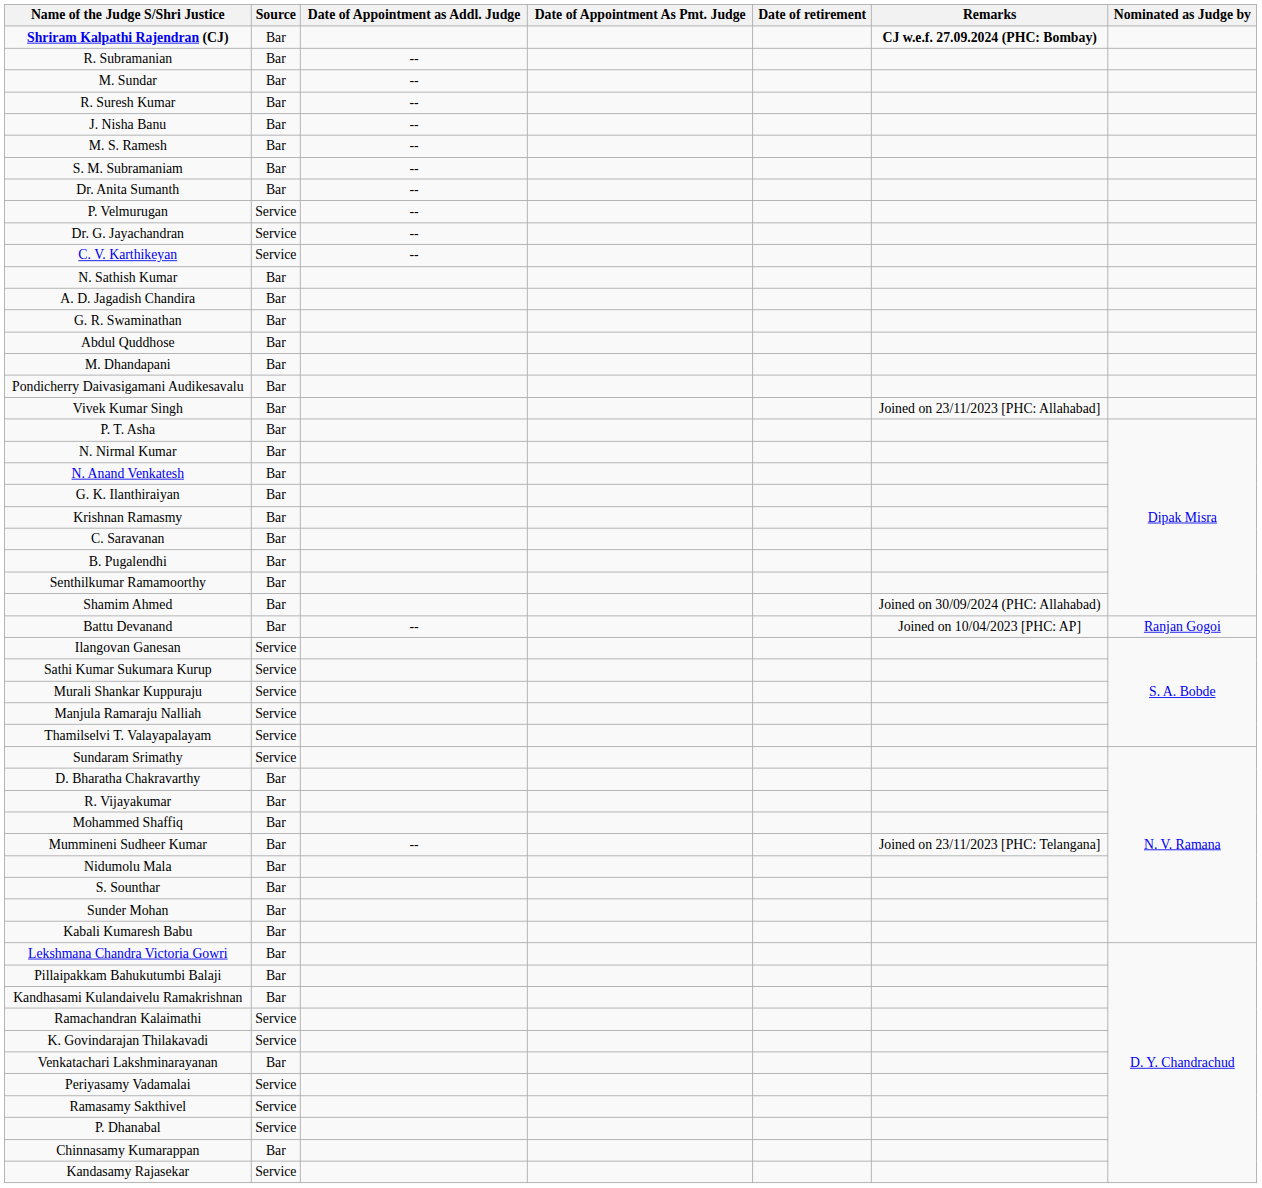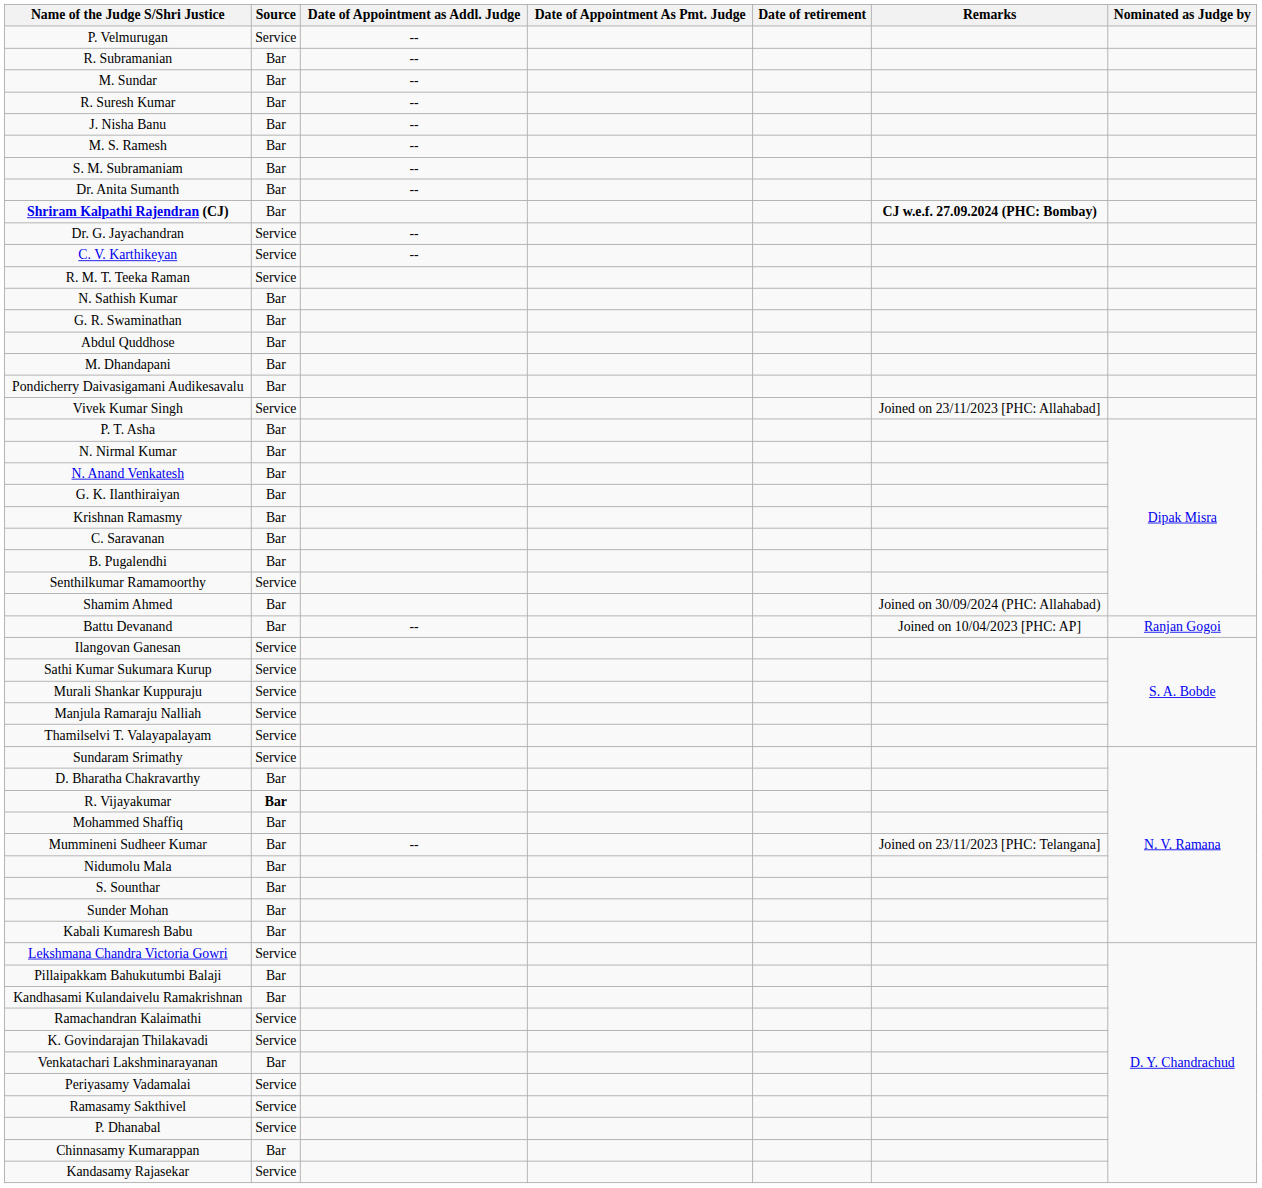 <table class="wikitable sortable static-row-numbers static-row-header" style="text-align:center" width="92%">
 <tr>
 <th>Name of the Judge S/Shri Justice</th>
 <th>Source</th>
 <th>Date of Appointment as Addl. Judge</th>
 <th>Date of Appointment As Pmt. Judge</th>
 <th>Date of retirement</th>
 <th>Remarks</th>
 <th>Nominated as Judge by</th>
 </tr>
 <tr>
-<td><strong><a href='#'>Shriram Kalpathi Rajendran</a> (CJ)</strong></td>
-<td>Bar</td>
+<td>P. Velmurugan</td>
+<td>Service</td>
+<td>--</td>
 <td></td>
 <td></td>
 <td></td>
-<td><strong>CJ w.e.f. 27.09.2024</strong> <strong>(PHC: Bombay)</strong></td>
 <td></td>
 </tr>
 <tr>
 <td>R. Subramanian</td>
 <td>Bar</td>
 <td>--</td>
 <td></td>
 <td></td>
 <td></td>
 <td></td>
 </tr>
 <tr>
 <td>M. Sundar</td>
 <td>Bar</td>
 <td>--</td>
 <td></td>
 <td></td>
 <td></td>
 <td></td>
 </tr>
 <tr>
 <td>R. Suresh Kumar</td>
 <td>Bar</td>
 <td>--</td>
 <td></td>
 <td></td>
 <td></td>
 <td></td>
 </tr>
 <tr>
 <td>J. Nisha Banu</td>
 <td>Bar</td>
 <td>--</td>
 <td></td>
 <td></td>
 <td></td>
 <td></td>
 </tr>
 <tr>
 <td>M. S. Ramesh</td>
 <td>Bar</td>
 <td>--</td>
 <td></td>
 <td></td>
 <td></td>
 <td></td>
 </tr>
 <tr>
 <td>S. M. Subramaniam</td>
 <td>Bar</td>
 <td>--</td>
 <td></td>
 <td></td>
 <td></td>
 <td></td>
 </tr>
 <tr>
 <td>Dr. Anita Sumanth</td>
 <td>Bar</td>
 <td>--</td>
 <td></td>
 <td></td>
 <td></td>
 <td></td>
 </tr>
 <tr>
-<td>P. Velmurugan</td>
-<td>Service</td>
-<td>--</td>
+<td><strong><a href='#'>Shriram Kalpathi Rajendran</a> (CJ)</strong></td>
+<td>Bar</td>
 <td></td>
 <td></td>
 <td></td>
+<td><strong>CJ w.e.f. 27.09.2024</strong> <strong>(PHC: Bombay)</strong></td>
 <td></td>
 </tr>
 <tr>
 <td>Dr. G. Jayachandran</td>
 <td>Service</td>
 <td>--</td>
 <td></td>
 <td></td>
 <td></td>
 <td></td>
 </tr>
 <tr>
 <td><a href='#'>C. V. Karthikeyan</a></td>
 <td>Service</td>
 <td>--</td>
 <td></td>
 <td></td>
 <td></td>
 <td></td>
 </tr>
 <tr>
-<td>N. Sathish Kumar</td>
-<td>Bar</td>
+<td>R. M. T. Teeka Raman</td>
+<td>Service</td>
 <td></td>
 <td></td>
 <td></td>
 <td></td>
 <td></td>
 </tr>
 <tr>
-<td>A. D. Jagadish Chandira</td>
+<td>N. Sathish Kumar</td>
 <td>Bar</td>
 <td></td>
 <td></td>
 <td></td>
 <td></td>
 <td></td>
 </tr>
 <tr>
 <td>G. R. Swaminathan</td>
 <td>Bar</td>
 <td></td>
 <td></td>
 <td></td>
 <td></td>
 <td></td>
 </tr>
 <tr>
 <td>Abdul Quddhose</td>
 <td>Bar</td>
 <td></td>
 <td></td>
 <td></td>
 <td></td>
 <td></td>
 </tr>
 <tr>
 <td>M. Dhandapani</td>
 <td>Bar</td>
 <td></td>
 <td></td>
 <td></td>
 <td></td>
 <td></td>
 </tr>
 <tr>
 <td>Pondicherry Daivasigamani Audikesavalu</td>
 <td>Bar</td>
 <td></td>
 <td></td>
 <td></td>
 <td></td>
 <td></td>
 </tr>
 <tr>
 <td>Vivek Kumar Singh</td>
-<td>Bar</td>
+<td>Service</td>
 <td></td>
 <td></td>
 <td></td>
 <td>Joined on 23/11/2023 [PHC: Allahabad]</td>
 <td></td>
 </tr>
 <tr>
 <td>P. T. Asha</td>
 <td>Bar</td>
 <td></td>
 <td></td>
 <td></td>
 <td></td>
 <td rowspan="9"><a href='#'>Dipak Misra</a></td>
 </tr>
 <tr>
 <td>N. Nirmal Kumar</td>
 <td>Bar</td>
 <td></td>
 <td></td>
 <td></td>
 <td></td>
 </tr>
 <tr>
 <td><a href='#'>N. Anand Venkatesh</a></td>
 <td>Bar</td>
 <td></td>
 <td></td>
 <td></td>
 <td></td>
 </tr>
 <tr>
 <td>G. K. Ilanthiraiyan</td>
 <td>Bar</td>
 <td></td>
 <td></td>
 <td></td>
 <td></td>
 </tr>
 <tr>
 <td>Krishnan Ramasmy</td>
 <td>Bar</td>
 <td></td>
 <td></td>
 <td></td>
 <td></td>
 </tr>
 <tr>
 <td>C. Saravanan</td>
 <td>Bar</td>
 <td></td>
 <td></td>
 <td></td>
 <td></td>
 </tr>
 <tr>
 <td>B. Pugalendhi</td>
 <td>Bar</td>
 <td></td>
 <td></td>
 <td></td>
 <td></td>
 </tr>
 <tr>
 <td>Senthilkumar Ramamoorthy</td>
-<td>Bar</td>
+<td>Service</td>
 <td></td>
 <td></td>
 <td></td>
 <td></td>
 </tr>
 <tr>
 <td>Shamim Ahmed</td>
 <td>Bar</td>
 <td></td>
 <td></td>
 <td></td>
 <td>Joined on 30/09/2024 (PHC: Allahabad)</td>
 </tr>
 <tr>
 <td>Battu Devanand</td>
 <td>Bar</td>
 <td>--</td>
 <td></td>
 <td></td>
 <td>Joined on 10/04/2023 [PHC: AP]</td>
 <td><a href='#'>Ranjan Gogoi</a></td>
 </tr>
 <tr>
 <td>Ilangovan Ganesan</td>
 <td>Service</td>
 <td></td>
 <td></td>
 <td></td>
 <td></td>
 <td rowspan="5"><a href='#'>S. A. Bobde</a></td>
 </tr>
 <tr>
 <td>Sathi Kumar Sukumara Kurup</td>
 <td>Service</td>
 <td></td>
 <td></td>
 <td></td>
 <td></td>
 </tr>
 <tr>
 <td>Murali Shankar Kuppuraju</td>
 <td>Service</td>
 <td></td>
 <td></td>
 <td></td>
 <td></td>
 </tr>
 <tr>
 <td>Manjula Ramaraju Nalliah</td>
 <td>Service</td>
 <td></td>
 <td></td>
 <td></td>
 <td></td>
 </tr>
 <tr>
 <td>Thamilselvi T. Valayapalayam</td>
 <td>Service</td>
 <td></td>
 <td></td>
 <td></td>
 <td></td>
 </tr>
 <tr>
 <td>Sundaram Srimathy</td>
 <td>Service</td>
 <td></td>
 <td></td>
 <td></td>
 <td></td>
 <td rowspan="9"><a href='#'>N. V. Ramana</a></td>
 </tr>
 <tr>
 <td>D. Bharatha Chakravarthy</td>
 <td>Bar</td>
 <td></td>
 <td></td>
 <td></td>
 <td></td>
 </tr>
 <tr>
 <td>R. Vijayakumar</td>
-<td>Bar</td>
+<td><strong>Bar</strong></td>
 <td></td>
 <td></td>
 <td></td>
 <td></td>
 </tr>
 <tr>
 <td>Mohammed Shaffiq</td>
 <td>Bar</td>
 <td></td>
 <td></td>
 <td></td>
 <td></td>
 </tr>
 <tr>
 <td>Mummineni Sudheer Kumar</td>
 <td>Bar</td>
 <td>--</td>
 <td></td>
 <td></td>
 <td>Joined on 23/11/2023 [PHC: Telangana]</td>
 </tr>
 <tr>
 <td>Nidumolu Mala</td>
 <td>Bar</td>
 <td></td>
 <td></td>
 <td></td>
 <td></td>
 </tr>
 <tr>
 <td>S. Sounthar</td>
 <td>Bar</td>
 <td></td>
 <td></td>
 <td></td>
 <td></td>
 </tr>
 <tr>
 <td>Sunder Mohan</td>
 <td>Bar</td>
 <td></td>
 <td></td>
 <td></td>
 <td></td>
 </tr>
 <tr>
 <td>Kabali Kumaresh Babu</td>
 <td>Bar</td>
 <td></td>
 <td></td>
 <td></td>
 <td></td>
 </tr>
 <tr>
 <td><a href='#'>Lekshmana Chandra Victoria Gowri</a></td>
-<td>Bar</td>
+<td>Service</td>
 <td></td>
 <td></td>
 <td></td>
 <td></td>
 <td rowspan="11"><a href='#'>D. Y. Chandrachud</a></td>
 </tr>
 <tr>
 <td>Pillaipakkam Bahukutumbi Balaji</td>
 <td>Bar</td>
 <td></td>
 <td></td>
 <td></td>
 <td></td>
 </tr>
 <tr>
 <td>Kandhasami Kulandaivelu Ramakrishnan</td>
 <td>Bar</td>
 <td></td>
 <td></td>
 <td></td>
 <td></td>
 </tr>
 <tr>
 <td>Ramachandran Kalaimathi</td>
 <td>Service</td>
 <td></td>
 <td></td>
 <td></td>
 <td></td>
 </tr>
 <tr>
 <td>K. Govindarajan Thilakavadi</td>
 <td>Service</td>
 <td></td>
 <td></td>
 <td></td>
 <td></td>
 </tr>
 <tr>
 <td>Venkatachari Lakshminarayanan</td>
 <td>Bar</td>
 <td></td>
 <td></td>
 <td></td>
 <td></td>
 </tr>
 <tr>
 <td>Periyasamy Vadamalai</td>
 <td>Service</td>
 <td></td>
 <td></td>
 <td></td>
 <td></td>
 </tr>
 <tr>
 <td>Ramasamy Sakthivel</td>
 <td>Service</td>
 <td></td>
 <td></td>
 <td></td>
 <td></td>
 </tr>
 <tr>
 <td>P. Dhanabal</td>
 <td>Service</td>
 <td></td>
 <td></td>
 <td></td>
 <td></td>
 </tr>
 <tr>
 <td>Chinnasamy Kumarappan</td>
 <td>Bar</td>
 <td></td>
 <td></td>
 <td></td>
 <td></td>
 </tr>
 <tr>
 <td>Kandasamy Rajasekar</td>
 <td>Service</td>
 <td></td>
 <td></td>
 <td></td>
 <td></td>
 </tr>
 </table>
